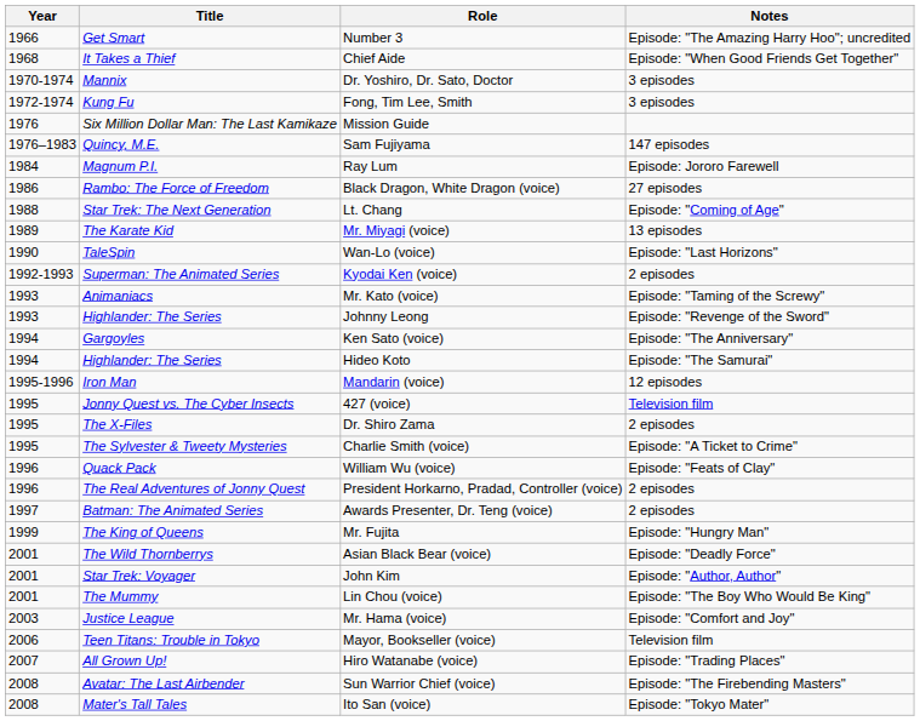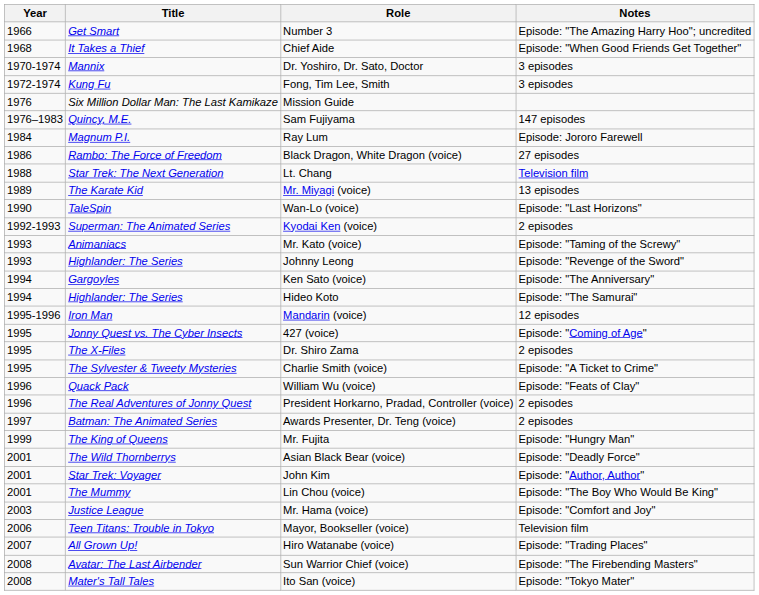 <table class = "wikitable sortable">
 <tr>
 <th>Year</th>
 <th>Title</th>
 <th>Role</th>
 <th class="unsortable">Notes</th>
 </tr>
 <tr>
 <td>1966</td>
 <td><em><a href='#'>Get Smart</a></em></td>
 <td>Number 3</td>
 <td>Episode: "The Amazing Harry Hoo"; uncredited</td>
 </tr>
 <tr>
 <td>1968</td>
 <td><em><a href='#'>It Takes a Thief</a></em></td>
 <td>Chief Aide</td>
 <td>Episode: "When Good Friends Get Together"</td>
 </tr>
 <tr>
 <td>1970-1974</td>
 <td><em><a href='#'>Mannix</a></em></td>
 <td>Dr. Yoshiro, Dr. Sato, Doctor</td>
 <td>3 episodes</td>
 </tr>
 <tr>
 <td>1972-1974</td>
 <td><em><a href='#'>Kung Fu</a></em></td>
 <td>Fong, Tim Lee, Smith</td>
 <td>3 episodes</td>
 </tr>
 <tr>
 <td>1976</td>
 <td><em>Six Million Dollar Man: The Last Kamikaze</em></td>
 <td>Mission Guide</td>
 </tr>
 <tr>
 <td>1976–1983</td>
 <td><em><a href='#'>Quincy, M.E.</a></em></td>
 <td>Sam Fujiyama</td>
 <td>147 episodes</td>
 </tr>
 <tr>
 <td>1984</td>
 <td><em><a href='#'>Magnum P.I.</a></em></td>
 <td>Ray Lum</td>
 <td>Episode:  Jororo Farewell</td>
 </tr>
 <tr>
 <td>1986</td>
 <td><em><a href='#'>Rambo: The Force of Freedom</a></em></td>
 <td>Black Dragon, White Dragon (voice)</td>
 <td>27 episodes</td>
 </tr>
 <tr>
 <td>1988</td>
 <td><em><a href='#'>Star Trek: The Next Generation</a></em></td>
 <td>Lt. Chang</td>
-<td>Episode: "<a href='#'>Coming of Age</a>"</td>
+<td><a href='#'>Television film</a></td>
 </tr>
 <tr>
 <td>1989</td>
 <td data-sort-value="Karate Kid, The"><em><a href='#'>The Karate Kid</a></em></td>
 <td><a href='#'>Mr. Miyagi</a> (voice)</td>
 <td>13 episodes</td>
 </tr>
 <tr>
 <td>1990</td>
 <td><em><a href='#'>TaleSpin</a></em></td>
 <td>Wan-Lo (voice)</td>
 <td>Episode: "Last Horizons"</td>
 </tr>
 <tr>
 <td>1992-1993</td>
 <td><em><a href='#'>Superman: The Animated Series</a></em></td>
 <td><a href='#'>Kyodai Ken</a> (voice)</td>
 <td>2 episodes</td>
 </tr>
 <tr>
 <td>1993</td>
 <td><em><a href='#'>Animaniacs</a></em></td>
 <td>Mr. Kato (voice)</td>
 <td>Episode: "Taming of the Screwy"</td>
 </tr>
 <tr>
 <td>1993</td>
 <td><em><a href='#'>Highlander: The Series</a></em></td>
 <td>Johnny Leong</td>
 <td>Episode: "Revenge of the Sword"</td>
 </tr>
 <tr>
 <td>1994</td>
 <td><em><a href='#'>Gargoyles</a></em></td>
 <td>Ken Sato (voice)</td>
 <td>Episode: "The Anniversary"</td>
 </tr>
 <tr>
 <td>1994</td>
 <td><em><a href='#'>Highlander: The Series</a></em></td>
 <td>Hideo Koto</td>
 <td>Episode: "The Samurai"</td>
 </tr>
 <tr>
 <td>1995-1996</td>
 <td><em><a href='#'>Iron Man</a></em></td>
 <td><a href='#'>Mandarin</a> (voice)</td>
 <td>12 episodes</td>
 </tr>
 <tr>
 <td>1995</td>
 <td><em><a href='#'>Jonny Quest vs. The Cyber Insects</a></em></td>
 <td>427 (voice)</td>
-<td><a href='#'>Television film</a></td>
+<td>Episode: "<a href='#'>Coming of Age</a>"</td>
 </tr>
 <tr>
 <td>1995</td>
 <td data-sort-value="X-Files, The"><em><a href='#'>The X-Files</a></em></td>
 <td>Dr. Shiro Zama</td>
 <td>2 episodes</td>
 </tr>
 <tr>
 <td>1995</td>
 <td data-sort-value="Sylvester & Tweety Mysteries, The"><em><a href='#'>The Sylvester & Tweety Mysteries</a></em></td>
 <td>Charlie Smith (voice)</td>
 <td>Episode: "A Ticket to Crime"</td>
 </tr>
 <tr>
 <td>1996</td>
 <td><em><a href='#'>Quack Pack</a></em></td>
 <td>William Wu (voice)</td>
 <td>Episode: "Feats of Clay"</td>
 </tr>
 <tr>
 <td>1996</td>
 <td data-sort-value="Real Adventures of Jonny Quest, The"><em><a href='#'>The Real Adventures of Jonny Quest</a></em></td>
 <td>President Horkarno, Pradad, Controller (voice)</td>
 <td>2 episodes</td>
 </tr>
 <tr>
 <td>1997</td>
 <td><em><a href='#'>Batman: The Animated Series</a></em></td>
 <td>Awards Presenter, Dr. Teng (voice)</td>
 <td>2 episodes</td>
 </tr>
 <tr>
 <td>1999</td>
 <td data-sort-value="King of Queens, The"><em><a href='#'>The King of Queens</a></em></td>
 <td>Mr. Fujita</td>
 <td>Episode: "Hungry Man"</td>
 </tr>
 <tr>
 <td>2001</td>
 <td data-sort-value="Wild Thornberrys, The"><em><a href='#'>The Wild Thornberrys</a></em></td>
 <td>Asian Black Bear (voice)</td>
 <td>Episode: "Deadly Force"</td>
 </tr>
 <tr>
 <td>2001</td>
 <td><em><a href='#'>Star Trek: Voyager</a></em></td>
 <td>John Kim</td>
 <td>Episode: "<a href='#'>Author, Author</a>"</td>
 </tr>
 <tr>
 <td>2001</td>
 <td data-sort-value="Mummy, The"><em><a href='#'>The Mummy</a></em></td>
 <td>Lin Chou (voice)</td>
 <td>Episode: "The Boy Who Would Be King"</td>
 </tr>
 <tr>
 <td>2003</td>
 <td><em><a href='#'>Justice League</a></em></td>
 <td>Mr. Hama (voice)</td>
 <td>Episode: "Comfort and Joy"</td>
 </tr>
 <tr>
 <td>2006</td>
 <td><em><a href='#'>Teen Titans: Trouble in Tokyo</a></em></td>
 <td>Mayor, Bookseller (voice)</td>
 <td>Television film</td>
 </tr>
 <tr>
 <td>2007</td>
 <td><em><a href='#'>All Grown Up!</a></em></td>
 <td>Hiro Watanabe (voice)</td>
 <td>Episode: "Trading Places"</td>
 </tr>
 <tr>
 <td>2008</td>
 <td><em><a href='#'>Avatar: The Last Airbender</a></em></td>
 <td>Sun Warrior Chief (voice)</td>
 <td>Episode: "The Firebending Masters"</td>
 </tr>
 <tr>
 <td>2008</td>
 <td><em><a href='#'>Mater's Tall Tales</a></em></td>
 <td>Ito San (voice)</td>
 <td>Episode: "Tokyo Mater"</td>
 </tr>
 </table>
